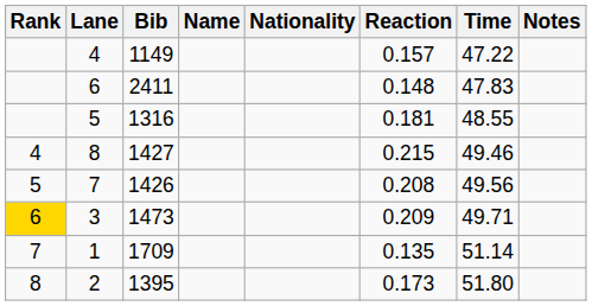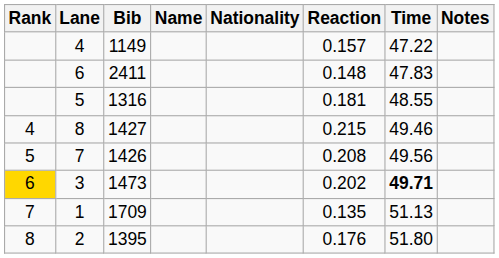 <table class="wikitable sortable" style="text-align:center">
 <tr>
 <th>Rank</th>
 <th>Lane</th>
 <th>Bib</th>
 <th>Name</th>
 <th>Nationality</th>
 <th>Reaction</th>
 <th>Time</th>
 <th>Notes</th>
 </tr>
 <tr>
 <td></td>
 <td>4</td>
 <td>1149</td>
 <td align=left></td>
 <td align=left></td>
 <td>0.157</td>
 <td>47.22</td>
 <td></td>
 </tr>
 <tr>
 <td></td>
 <td>6</td>
 <td>2411</td>
 <td align=left></td>
 <td align=left></td>
 <td>0.148</td>
 <td>47.83</td>
 <td></td>
 </tr>
 <tr>
 <td></td>
 <td>5</td>
 <td>1316</td>
 <td align=left></td>
 <td align=left></td>
 <td>0.181</td>
 <td>48.55</td>
 <td></td>
 </tr>
 <tr>
 <td>4</td>
 <td>8</td>
 <td>1427</td>
 <td align=left></td>
 <td align=left></td>
 <td>0.215</td>
 <td>49.46</td>
 <td></td>
 </tr>
 <tr>
 <td>5</td>
 <td>7</td>
 <td>1426</td>
 <td align=left></td>
 <td align=left></td>
 <td>0.208</td>
 <td>49.56</td>
 <td></td>
 </tr>
 <tr>
 <td style="background: gold;">6</td>
 <td>3</td>
 <td>1473</td>
 <td align=left></td>
 <td align=left></td>
-<td>0.209</td>
-<td>49.71</td>
+<td>0.202</td>
+<td><strong>49.71</strong></td>
 <td></td>
 </tr>
 <tr>
 <td>7</td>
 <td>1</td>
 <td>1709</td>
 <td align=left></td>
 <td align=left></td>
 <td>0.135</td>
-<td>51.14</td>
+<td>51.13</td>
 <td></td>
 </tr>
 <tr>
 <td>8</td>
 <td>2</td>
 <td>1395</td>
 <td align=left></td>
 <td align=left></td>
-<td>0.173</td>
+<td>0.176</td>
 <td>51.80</td>
 <td></td>
 </tr>
 </table>
